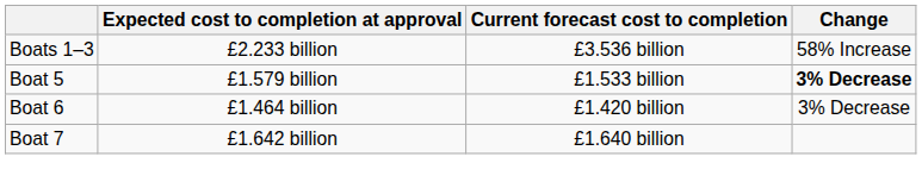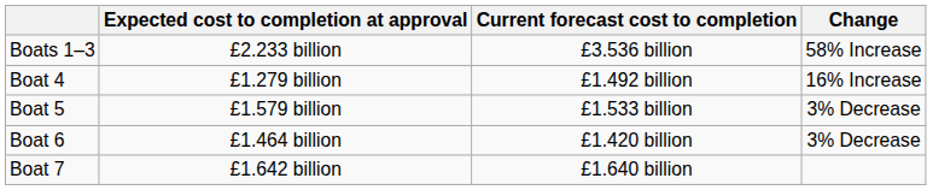 <table class=wikitable>
 <tr>
 <th></th>
 <th>Expected cost to completion at approval</th>
 <th>Current forecast cost to completion</th>
 <th>Change</th>
 </tr>
 <tr>
 <td>Boats 1–3</td>
 <td style="text-align:center;">£2.233 billion</td>
 <td style="text-align:center;">£3.536 billion</td>
 <td style="text-align:center;">58% Increase</td>
 </tr>
 <tr>
+<td>Boat 4</td>
+<td style="text-align:center;">£1.279 billion</td>
+<td style="text-align:center;">£1.492 billion</td>
+<td style="text-align:center;">16% Increase</td>
+</tr>
+<tr>
 <td>Boat 5</td>
 <td style="text-align:center;">£1.579 billion</td>
 <td style="text-align:center;">£1.533 billion</td>
-<td style="text-align:center;"><strong>3% Decrease</strong></td>
+<td style="text-align:center;">3% Decrease</td>
 </tr>
 <tr>
 <td>Boat 6</td>
 <td style="text-align:center;">£1.464 billion</td>
 <td style="text-align:center;">£1.420 billion</td>
 <td style="text-align:center;">3% Decrease</td>
 </tr>
 <tr>
 <td>Boat 7</td>
 <td style="text-align:center;">£1.642 billion</td>
 <td style="text-align:center;">£1.640 billion</td>
 <td style="text-align:center;"></td>
 </tr>
 </table>
